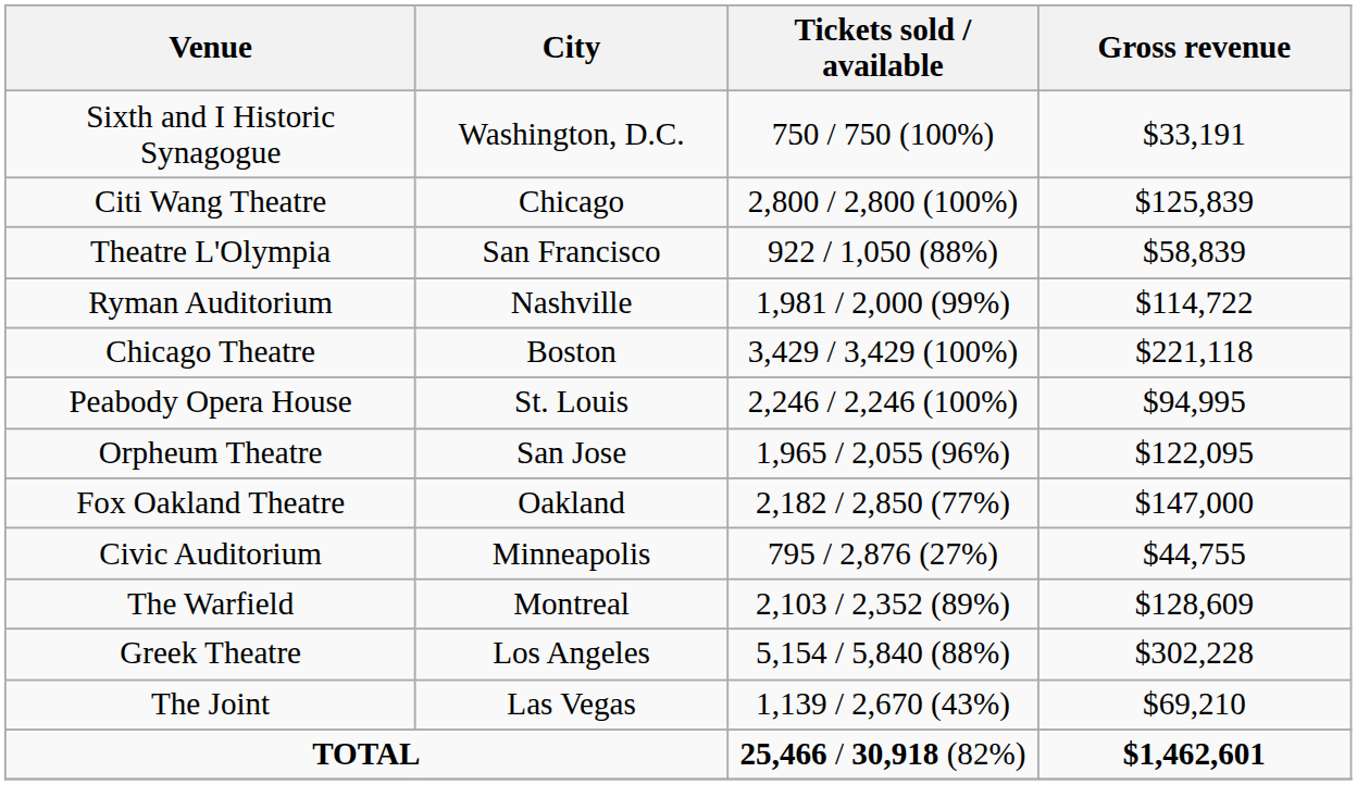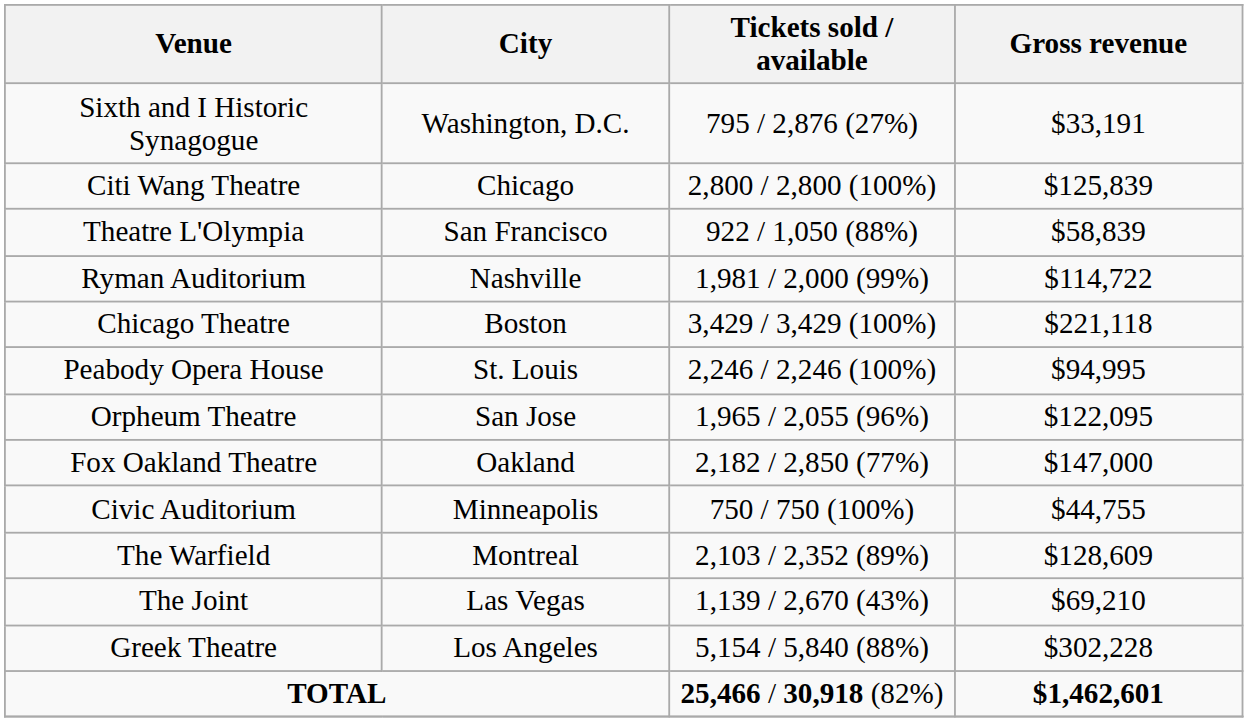 <table class="wikitable" style="text-align:center">
 <tr>
 <th style="width:200px;">Venue</th>
 <th style="width:150px;">City</th>
 <th style="width:150px;">Tickets sold / available</th>
 <th style="width:150px;">Gross revenue</th>
 </tr>
 <tr>
 <td>Sixth and I Historic Synagogue</td>
 <td>Washington, D.C.</td>
-<td>750 / 750 (100%)</td>
+<td>795 / 2,876 (27%)</td>
 <td>$33,191</td>
 </tr>
 <tr>
 <td>Citi Wang Theatre</td>
 <td>Chicago</td>
 <td>2,800 / 2,800 (100%)</td>
 <td>$125,839</td>
 </tr>
 <tr>
 <td>Theatre L'Olympia</td>
 <td>San Francisco</td>
 <td>922 / 1,050 (88%)</td>
 <td>$58,839</td>
 </tr>
 <tr>
 <td>Ryman Auditorium</td>
 <td>Nashville</td>
 <td>1,981 / 2,000 (99%)</td>
 <td>$114,722</td>
 </tr>
 <tr>
 <td>Chicago Theatre</td>
 <td>Boston</td>
 <td>3,429 / 3,429 (100%)</td>
 <td>$221,118</td>
 </tr>
 <tr>
 <td>Peabody Opera House</td>
 <td>St. Louis</td>
 <td>2,246 / 2,246 (100%)</td>
 <td>$94,995</td>
 </tr>
 <tr>
 <td>Orpheum Theatre</td>
 <td>San Jose</td>
 <td>1,965 / 2,055 (96%)</td>
 <td>$122,095</td>
 </tr>
 <tr>
 <td>Fox Oakland Theatre</td>
 <td>Oakland</td>
 <td>2,182 / 2,850 (77%)</td>
 <td>$147,000</td>
 </tr>
 <tr>
 <td>Civic Auditorium</td>
 <td>Minneapolis</td>
-<td>795 / 2,876 (27%)</td>
+<td>750 / 750 (100%)</td>
 <td>$44,755</td>
 </tr>
 <tr>
 <td>The Warfield</td>
 <td>Montreal</td>
 <td>2,103 / 2,352 (89%)</td>
 <td>$128,609</td>
 </tr>
 <tr>
+<td>The Joint</td>
+<td>Las Vegas</td>
+<td>1,139 / 2,670 (43%)</td>
+<td>$69,210</td>
+</tr>
+<tr>
 <td>Greek Theatre</td>
 <td>Los Angeles</td>
 <td>5,154 / 5,840 (88%)</td>
 <td>$302,228</td>
-</tr>
-<tr>
-<td>The Joint</td>
-<td>Las Vegas</td>
-<td>1,139 / 2,670 (43%)</td>
-<td>$69,210</td>
 </tr>
 <tr>
 <td colspan="2"><strong>TOTAL</strong></td>
 <td><strong>25,466</strong> / <strong>30,918</strong> (82%)</td>
 <td><strong>$1,462,601</strong></td>
 </tr>
 <tr>
 </tr>
 </table>
